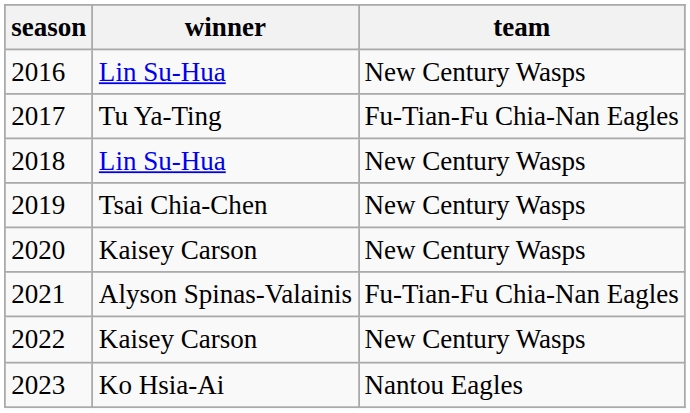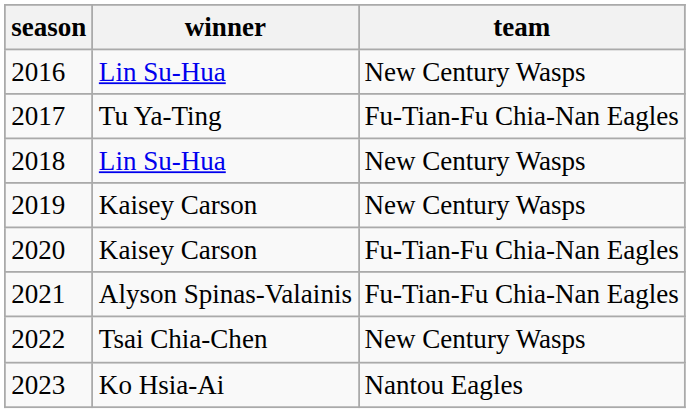 <table class="wikitable" style="font-size:95%;">
 <tr>
 <th>season</th>
 <th>winner</th>
 <th>team</th>
 </tr>
 <tr>
 <td>2016</td>
 <td><a href='#'>Lin Su-Hua</a></td>
 <td>New Century Wasps</td>
 </tr>
 <tr>
 <td>2017</td>
 <td>Tu Ya-Ting</td>
 <td>Fu-Tian-Fu Chia-Nan Eagles</td>
 </tr>
 <tr>
 <td>2018</td>
 <td><a href='#'>Lin Su-Hua</a></td>
 <td>New Century Wasps</td>
 </tr>
 <tr>
 <td>2019</td>
-<td>Tsai Chia-Chen</td>
+<td>Kaisey Carson</td>
 <td>New Century Wasps</td>
 </tr>
 <tr>
 <td>2020</td>
 <td>Kaisey Carson</td>
-<td>New Century Wasps</td>
+<td>Fu-Tian-Fu Chia-Nan Eagles</td>
 </tr>
 <tr>
 <td>2021</td>
 <td>Alyson Spinas-Valainis</td>
 <td>Fu-Tian-Fu Chia-Nan Eagles</td>
 </tr>
 <tr>
 <td>2022</td>
-<td>Kaisey Carson</td>
+<td>Tsai Chia-Chen</td>
 <td>New Century Wasps</td>
 </tr>
 <tr>
 <td>2023</td>
 <td>Ko Hsia-Ai</td>
 <td>Nantou Eagles</td>
 </tr>
 </table>
